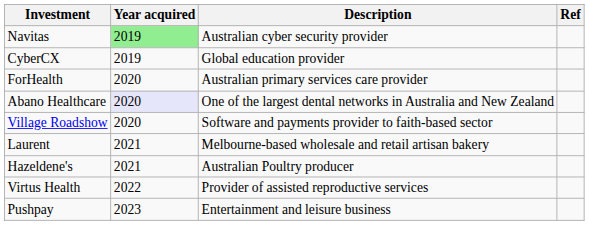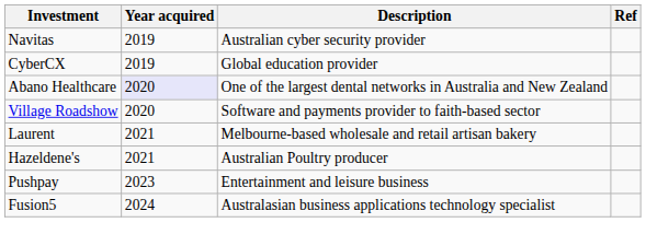 <table class="wikitable">
 <tr>
 <th>Investment</th>
 <th>Year acquired</th>
 <th>Description</th>
 <th>Ref</th>
 </tr>
 <tr>
 <td>Navitas</td>
-<td style="background: lightgreen;">2019</td>
+<td>2019</td>
 <td>Australian cyber security provider</td>
 <td></td>
 </tr>
 <tr>
 <td>CyberCX</td>
 <td>2019</td>
 <td>Global education provider</td>
-<td></td>
-</tr>
-<tr>
-<td>ForHealth</td>
-<td>2020</td>
-<td>Australian primary services care provider</td>
 <td></td>
 </tr>
 <tr>
 <td>Abano Healthcare</td>
 <td style="background: lavender;">2020</td>
 <td>One of the largest dental networks in Australia and New Zealand</td>
 <td></td>
 </tr>
 <tr>
 <td><a href='#'>Village Roadshow</a></td>
 <td>2020</td>
 <td>Software and payments provider to faith-based sector</td>
 <td></td>
 </tr>
 <tr>
 <td>Laurent</td>
 <td>2021</td>
 <td>Melbourne-based wholesale and retail artisan bakery</td>
 <td></td>
 </tr>
 <tr>
 <td>Hazeldene's</td>
 <td>2021</td>
 <td>Australian Poultry producer</td>
 <td></td>
 </tr>
 <tr>
-<td>Virtus Health</td>
-<td>2022</td>
-<td>Provider of assisted reproductive services</td>
-<td></td>
-</tr>
-<tr>
 <td>Pushpay</td>
 <td>2023</td>
 <td>Entertainment and leisure business</td>
 <td></td>
 </tr>
+<tr>
+<td>Fusion5</td>
+<td>2024</td>
+<td>Australasian business applications technology specialist</td>
+<td></td>
+</tr>
 </table>
